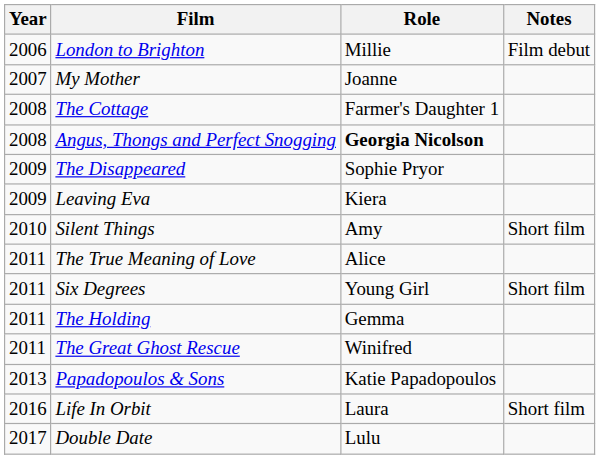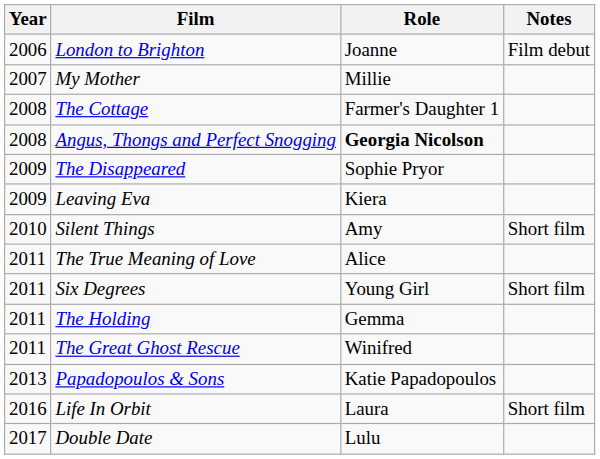 <table class="wikitable sortable">
 <tr>
 <th>Year</th>
 <th>Film</th>
 <th>Role</th>
 <th class="unsortable">Notes</th>
 </tr>
 <tr>
 <td>2006</td>
 <td><em><a href='#'>London to Brighton</a></em></td>
-<td>Millie</td>
+<td>Joanne</td>
 <td>Film debut</td>
 </tr>
 <tr>
 <td>2007</td>
 <td><em>My Mother</em></td>
-<td>Joanne</td>
+<td>Millie</td>
 <td></td>
 </tr>
 <tr>
 <td>2008</td>
 <td><em><a href='#'>The Cottage</a></em></td>
 <td>Farmer's Daughter 1</td>
 <td></td>
 </tr>
 <tr>
 <td>2008</td>
 <td><em><a href='#'>Angus, Thongs and Perfect Snogging</a></em></td>
 <td><strong>Georgia Nicolson</strong></td>
 <td></td>
 </tr>
 <tr>
 <td>2009</td>
 <td><em><a href='#'>The Disappeared</a></em></td>
 <td>Sophie Pryor</td>
 <td></td>
 </tr>
 <tr>
 <td>2009</td>
 <td><em>Leaving Eva</em></td>
 <td>Kiera</td>
 <td></td>
 </tr>
 <tr>
 <td>2010</td>
 <td><em>Silent Things</em></td>
 <td>Amy</td>
 <td>Short film</td>
 </tr>
 <tr>
 <td>2011</td>
 <td><em>The True Meaning of Love</em></td>
 <td>Alice</td>
 <td></td>
 </tr>
 <tr>
 <td>2011</td>
 <td><em>Six Degrees</em></td>
 <td>Young Girl</td>
 <td>Short film</td>
 </tr>
 <tr>
 <td>2011</td>
 <td><em><a href='#'>The Holding</a></em></td>
 <td>Gemma</td>
 <td></td>
 </tr>
 <tr>
 <td>2011</td>
 <td><em><a href='#'>The Great Ghost Rescue</a></em></td>
 <td>Winifred</td>
 <td></td>
 </tr>
 <tr>
 <td>2013</td>
 <td><em><a href='#'>Papadopoulos & Sons</a></em></td>
 <td>Katie Papadopoulos</td>
 <td></td>
 </tr>
 <tr>
 <td>2016</td>
 <td><em>Life In Orbit</em></td>
 <td>Laura</td>
 <td>Short film</td>
 </tr>
 <tr>
 <td>2017</td>
 <td><em>Double Date</em></td>
 <td>Lulu</td>
 <td></td>
 </tr>
 </table>
